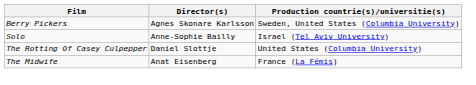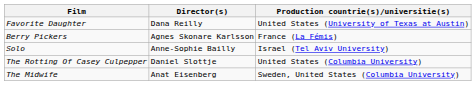 <table class="wikitable">
 <tr>
 <th>Film</th>
 <th>Director(s)</th>
 <th>Production countrie(s)/universitie(s)</th>
 </tr>
 <tr>
+<td><em>Favorite Daughter</em></td>
+<td>Dana Reilly</td>
+<td>United States (<a href='#'>University of Texas at Austin</a>)</td>
+</tr>
+<tr>
 <td><em>Berry Pickers</em></td>
 <td>Agnes Skonare Karlsson</td>
-<td>Sweden, United States (<a href='#'>Columbia University</a>)</td>
+<td>France (<a href='#'>La Fémis</a>)</td>
 </tr>
 <tr>
 <td><em>Solo</em></td>
 <td>Anne-Sophie Bailly</td>
 <td>Israel (<a href='#'>Tel Aviv University</a>)</td>
 </tr>
 <tr>
 <td><em>The Rotting Of Casey Culpepper</em></td>
 <td>Daniel Slottje</td>
 <td>United States (<a href='#'>Columbia University</a>)</td>
 </tr>
 <tr>
 <td><em>The Midwife</em></td>
 <td>Anat Eisenberg</td>
-<td>France (<a href='#'>La Fémis</a>)</td>
+<td>Sweden, United States (<a href='#'>Columbia University</a>)</td>
 </tr>
 </table>
